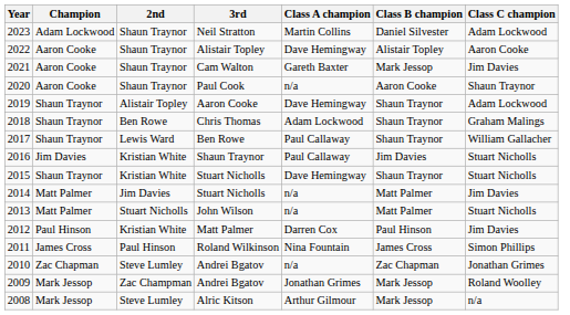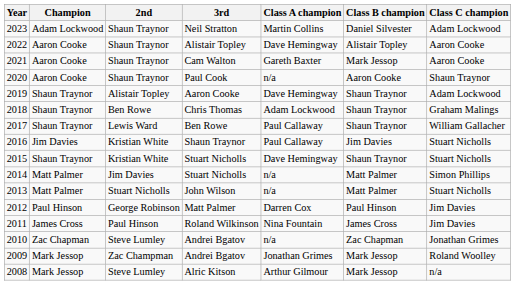 <table class="wikitable">
 <tr>
 <th>Year</th>
 <th>Champion</th>
 <th>2nd</th>
 <th>3rd</th>
 <th>Class A champion</th>
 <th>Class B champion</th>
 <th>Class C champion</th>
 </tr>
 <tr>
 <td>2023</td>
 <td>Adam Lockwood</td>
 <td>Shaun Traynor</td>
 <td>Neil Stratton</td>
 <td>Martin Collins</td>
 <td>Daniel Silvester</td>
 <td>Adam Lockwood</td>
 </tr>
 <tr>
 <td>2022</td>
 <td>Aaron Cooke</td>
 <td>Shaun Traynor</td>
 <td>Alistair Topley</td>
 <td>Dave Hemingway</td>
 <td>Alistair Topley</td>
 <td>Aaron Cooke</td>
 </tr>
 <tr>
 <td>2021</td>
 <td>Aaron Cooke</td>
 <td>Shaun Traynor</td>
 <td>Cam Walton</td>
 <td>Gareth Baxter</td>
 <td>Mark Jessop</td>
-<td>Jim Davies</td>
+<td>Aaron Cooke</td>
 </tr>
 <tr>
 <td>2020</td>
 <td>Aaron Cooke</td>
 <td>Shaun Traynor</td>
 <td>Paul Cook</td>
 <td>n/a</td>
 <td>Aaron Cooke</td>
 <td>Shaun Traynor</td>
 </tr>
 <tr>
 <td>2019</td>
 <td>Shaun Traynor</td>
 <td>Alistair Topley</td>
 <td>Aaron Cooke</td>
 <td>Dave Hemingway</td>
 <td>Shaun Traynor</td>
 <td>Adam Lockwood</td>
 </tr>
 <tr>
 <td>2018</td>
 <td>Shaun Traynor</td>
 <td>Ben Rowe</td>
 <td>Chris Thomas</td>
 <td>Adam Lockwood</td>
 <td>Shaun Traynor</td>
 <td>Graham Malings</td>
 </tr>
 <tr>
 <td>2017</td>
 <td>Shaun Traynor</td>
 <td>Lewis Ward</td>
 <td>Ben Rowe</td>
 <td>Paul Callaway</td>
 <td>Shaun Traynor</td>
 <td>William Gallacher</td>
 </tr>
 <tr>
 <td>2016</td>
 <td>Jim Davies</td>
 <td>Kristian White</td>
 <td>Shaun Traynor</td>
 <td>Paul Callaway</td>
 <td>Jim Davies</td>
 <td>Stuart Nicholls</td>
 </tr>
 <tr>
 <td>2015</td>
 <td>Shaun Traynor</td>
 <td>Kristian White</td>
 <td>Stuart Nicholls</td>
 <td>Dave Hemingway</td>
 <td>Shaun Traynor</td>
 <td>Stuart Nicholls</td>
 </tr>
 <tr>
 <td>2014</td>
 <td>Matt Palmer</td>
 <td>Jim Davies</td>
 <td>Stuart Nicholls</td>
 <td>n/a</td>
 <td>Matt Palmer</td>
-<td>Jim Davies</td>
+<td>Simon Phillips</td>
 </tr>
 <tr>
 <td>2013</td>
 <td>Matt Palmer</td>
 <td>Stuart Nicholls</td>
 <td>John Wilson</td>
 <td>n/a</td>
 <td>Matt Palmer</td>
 <td>Stuart Nicholls</td>
 </tr>
 <tr>
 <td>2012</td>
 <td>Paul Hinson</td>
-<td>Kristian White</td>
+<td>George Robinson</td>
 <td>Matt Palmer</td>
 <td>Darren Cox</td>
 <td>Paul Hinson</td>
 <td>Jim Davies</td>
 </tr>
 <tr>
 <td>2011</td>
 <td>James Cross</td>
 <td>Paul Hinson</td>
 <td>Roland Wilkinson</td>
 <td>Nina Fountain</td>
 <td>James Cross</td>
-<td>Simon Phillips</td>
+<td>Jim Davies</td>
 </tr>
 <tr>
 <td>2010</td>
 <td>Zac Chapman</td>
 <td>Steve Lumley</td>
 <td>Andrei Bgatov</td>
 <td>n/a</td>
 <td>Zac Chapman</td>
 <td>Jonathan Grimes</td>
 </tr>
 <tr>
 <td>2009</td>
 <td>Mark Jessop</td>
 <td>Zac Champman</td>
 <td>Andrei Bgatov</td>
 <td>Jonathan Grimes</td>
 <td>Mark Jessop</td>
 <td>Roland Woolley</td>
 </tr>
 <tr>
 <td>2008</td>
 <td>Mark Jessop</td>
 <td>Steve Lumley</td>
 <td>Alric Kitson</td>
 <td>Arthur Gilmour</td>
 <td>Mark Jessop</td>
 <td>n/a</td>
 </tr>
 </table>
